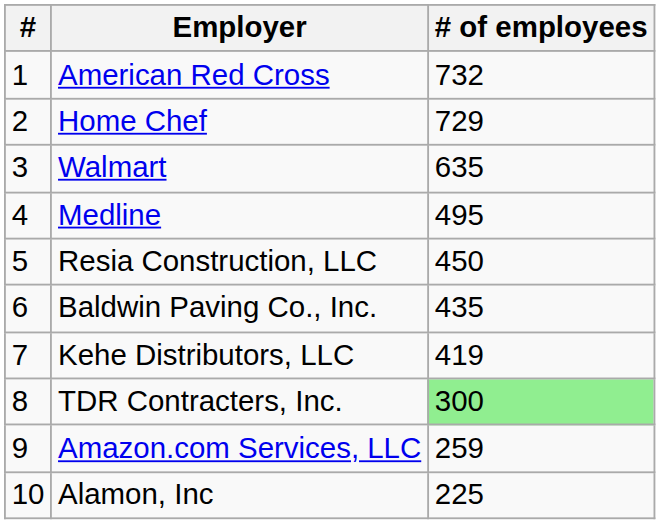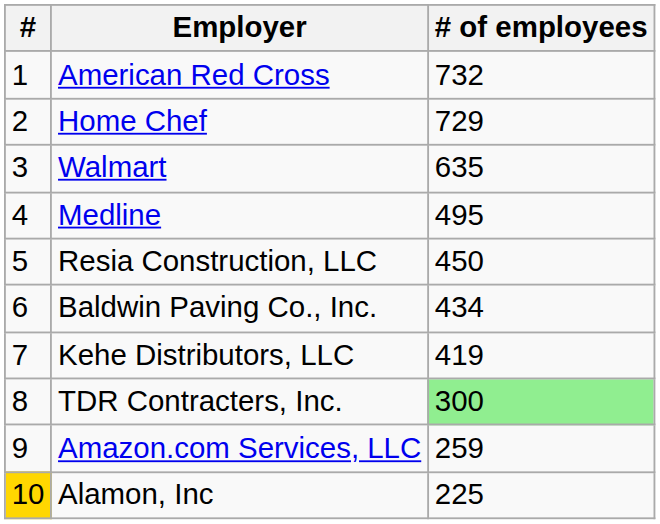 <table class="wikitable">
 <tr>
 <th>#</th>
 <th>Employer</th>
 <th># of employees</th>
 </tr>
 <tr>
 <td>1</td>
 <td><a href='#'>American Red Cross</a></td>
 <td>732</td>
 </tr>
 <tr>
 <td>2</td>
 <td><a href='#'>Home Chef</a></td>
 <td>729</td>
 </tr>
 <tr>
 <td>3</td>
 <td><a href='#'>Walmart</a></td>
 <td>635</td>
 </tr>
 <tr>
 <td>4</td>
 <td><a href='#'>Medline</a></td>
 <td>495</td>
 </tr>
 <tr>
 <td>5</td>
 <td>Resia Construction, LLC</td>
 <td>450</td>
 </tr>
 <tr>
 <td>6</td>
 <td>Baldwin Paving Co., Inc.</td>
-<td>435</td>
+<td>434</td>
 </tr>
 <tr>
 <td>7</td>
 <td>Kehe Distributors, LLC</td>
 <td>419</td>
 </tr>
 <tr>
 <td>8</td>
 <td>TDR Contracters, Inc.</td>
 <td style="background: lightgreen;">300</td>
 </tr>
 <tr>
 <td>9</td>
 <td><a href='#'>Amazon.com Services, LLC</a></td>
 <td>259</td>
 </tr>
 <tr>
-<td>10</td>
+<td style="background: gold;">10</td>
 <td>Alamon, Inc</td>
 <td>225</td>
 </tr>
 </table>
